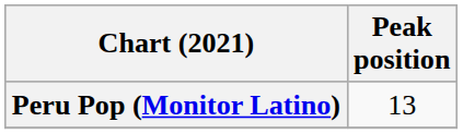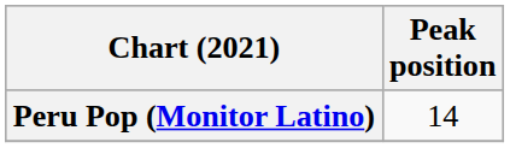 <table class="wikitable plainrowheaders" style="text-align:center">
 <tr>
 <th scope="col">Chart (2021)</th>
 <th scope="col">Peak<br>position</th>
 </tr>
 <tr>
 <th scope="row">Peru Pop (<a href='#'>Monitor Latino</a>)</th>
-<td>13</td>
+<td>14</td>
 </tr>
 <tr>
 </tr>
 </table>
